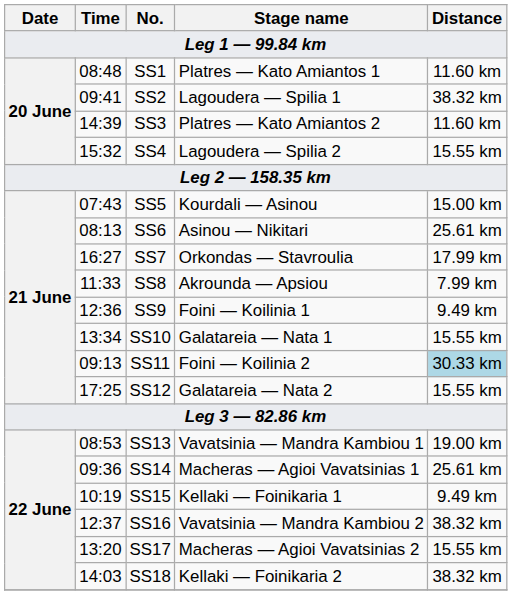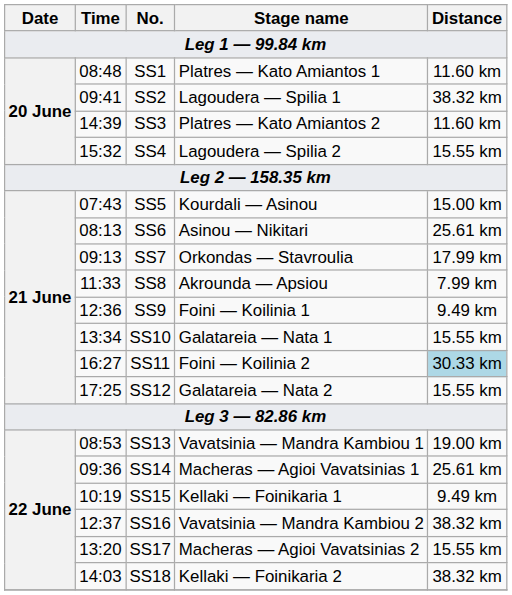 <table class="wikitable" style="font-size: 85%;">
 <tr>
 <th>Date</th>
 <th>Time</th>
 <th>No.</th>
 <th>Stage name</th>
 <th>Distance</th>
 </tr>
 <tr>
 <td style="background-color:#EAECF0; text-align:center" colspan="5"><strong><em>Leg 1 — 99.84 km</em></strong></td>
 </tr>
 <tr>
 <th rowspan="4">20 June</th>
 <td align="center">08:48</td>
 <td align="center">SS1</td>
 <td>Platres — Kato Amiantos 1</td>
 <td align="center">11.60 km</td>
 </tr>
 <tr>
 <td align="center">09:41</td>
 <td align="center">SS2</td>
 <td>Lagoudera — Spilia 1</td>
 <td align="center">38.32 km</td>
 </tr>
 <tr>
 <td align="center">14:39</td>
 <td align="center">SS3</td>
 <td>Platres — Kato Amiantos 2</td>
 <td align="center">11.60 km</td>
 </tr>
 <tr>
 <td align="center">15:32</td>
 <td align="center">SS4</td>
 <td>Lagoudera — Spilia 2</td>
 <td align="center">15.55 km</td>
 </tr>
 <tr>
 <td style="background-color:#EAECF0; text-align:center" colspan="5"><strong><em>Leg 2 — 158.35 km</em></strong></td>
 </tr>
 <tr>
 <th rowspan="8">21 June</th>
 <td align="center">07:43</td>
 <td align="center">SS5</td>
 <td>Kourdali — Asinou</td>
 <td align="center">15.00 km</td>
 </tr>
 <tr>
 <td align="center">08:13</td>
 <td align="center">SS6</td>
 <td>Asinou — Nikitari</td>
 <td align="center">25.61 km</td>
 </tr>
 <tr>
-<td align="center">16:27</td>
+<td align="center">09:13</td>
 <td align="center">SS7</td>
 <td>Orkondas — Stavroulia</td>
 <td align="center">17.99 km</td>
 </tr>
 <tr>
 <td align="center">11:33</td>
 <td align="center">SS8</td>
 <td>Akrounda — Apsiou</td>
 <td align="center">7.99 km</td>
 </tr>
 <tr>
 <td align="center">12:36</td>
 <td align="center">SS9</td>
 <td>Foini — Koilinia 1</td>
 <td align="center">9.49 km</td>
 </tr>
 <tr>
 <td align="center">13:34</td>
 <td align="center">SS10</td>
 <td>Galatareia — Nata 1</td>
 <td align="center">15.55 km</td>
 </tr>
 <tr>
-<td align="center">09:13</td>
+<td align="center">16:27</td>
 <td align="center">SS11</td>
 <td>Foini — Koilinia 2</td>
 <td align="center" style="background: lightblue;">30.33 km</td>
 </tr>
 <tr>
 <td align="center">17:25</td>
 <td align="center">SS12</td>
 <td>Galatareia — Nata 2</td>
 <td align="center">15.55 km</td>
 </tr>
 <tr>
 <td style="background-color:#EAECF0; text-align:center" colspan="5"><strong><em>Leg 3 — 82.86 km</em></strong></td>
 </tr>
 <tr>
 <th rowspan="6">22 June</th>
 <td align="center">08:53</td>
 <td align="center">SS13</td>
 <td>Vavatsinia — Mandra Kambiou 1</td>
 <td align="center">19.00 km</td>
 </tr>
 <tr>
 <td align="center">09:36</td>
 <td align="center">SS14</td>
 <td>Macheras — Agioi Vavatsinias 1</td>
 <td align="center">25.61 km</td>
 </tr>
 <tr>
 <td align="center">10:19</td>
 <td align="center">SS15</td>
 <td>Kellaki — Foinikaria 1</td>
 <td align="center">9.49 km</td>
 </tr>
 <tr>
 <td align="center">12:37</td>
 <td align="center">SS16</td>
 <td>Vavatsinia — Mandra Kambiou 2</td>
 <td align="center">38.32 km</td>
 </tr>
 <tr>
 <td align="center">13:20</td>
 <td align="center">SS17</td>
 <td>Macheras — Agioi Vavatsinias 2</td>
 <td align="center">15.55 km</td>
 </tr>
 <tr>
 <td align="center">14:03</td>
 <td align="center">SS18</td>
 <td>Kellaki — Foinikaria 2</td>
 <td align="center">38.32 km</td>
 </tr>
 <tr>
 </tr>
 </table>
